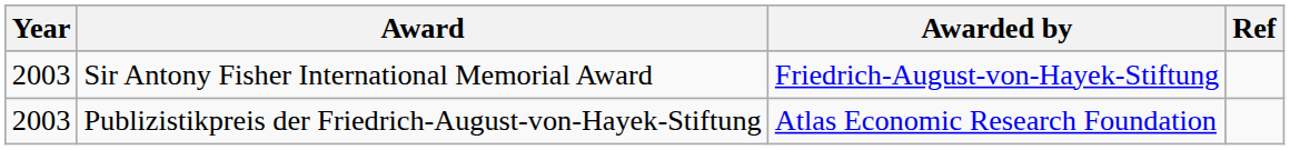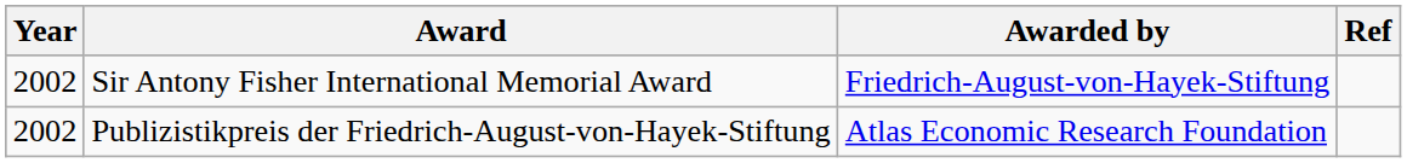 <table class="wikitable">
 <tr>
 <th>Year</th>
 <th>Award</th>
 <th>Awarded by</th>
 <th>Ref</th>
 </tr>
 <tr>
-<td>2003</td>
+<td>2002</td>
 <td>Sir Antony Fisher International Memorial Award</td>
 <td><a href='#'>Friedrich-August-von-Hayek-Stiftung</a></td>
 <td></td>
 </tr>
 <tr>
-<td>2003</td>
+<td>2002</td>
 <td>Publizistikpreis der Friedrich-August-von-Hayek-Stiftung</td>
 <td><a href='#'>Atlas Economic Research Foundation</a></td>
 <td></td>
 </tr>
 </table>
